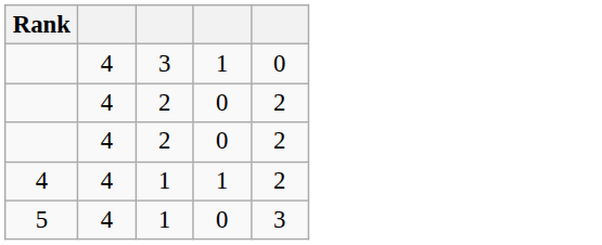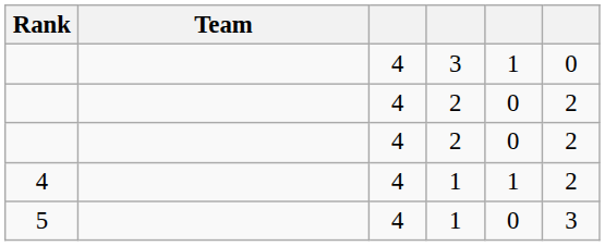 <table class="wikitable" style="text-align: center;">
 <tr>
 <th width=40>Rank</th>
+<th width=180>Team</th>
 <th width=30></th>
 <th width=30></th>
 <th width=30></th>
 <th width=30></th>
 </tr>
 <tr>
 <td></td>
+<td align=left></td>
 <td>4</td>
 <td>3</td>
 <td>1</td>
 <td>0</td>
 </tr>
 <tr>
 <td></td>
+<td align=left></td>
 <td>4</td>
 <td>2</td>
 <td>0</td>
 <td>2</td>
 </tr>
 <tr>
 <td></td>
+<td align=left></td>
 <td>4</td>
 <td>2</td>
 <td>0</td>
 <td>2</td>
 </tr>
 <tr>
 <td>4</td>
+<td align=left></td>
 <td>4</td>
 <td>1</td>
 <td>1</td>
 <td>2</td>
 </tr>
 <tr>
 <td>5</td>
+<td align=left></td>
 <td>4</td>
 <td>1</td>
 <td>0</td>
 <td>3</td>
 </tr>
 </table>
